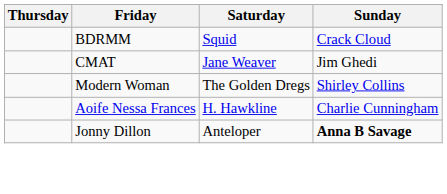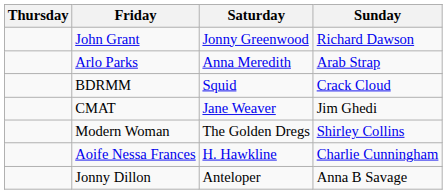 <table class="wikitable">
 <tr>
 <th>Thursday</th>
 <th>Friday</th>
 <th>Saturday</th>
 <th>Sunday</th>
+</tr>
+<tr>
+<td></td>
+<td><a href='#'>John Grant</a></td>
+<td><a href='#'>Jonny Greenwood</a></td>
+<td><a href='#'>Richard Dawson</a></td>
+</tr>
+<tr>
+<td></td>
+<td><a href='#'>Arlo Parks</a></td>
+<td><a href='#'>Anna Meredith</a></td>
+<td><a href='#'>Arab Strap</a></td>
 </tr>
 <tr>
 <td></td>
 <td>BDRMM</td>
 <td><a href='#'>Squid</a></td>
 <td><a href='#'>Crack Cloud</a></td>
 </tr>
 <tr>
 <td></td>
 <td>CMAT</td>
 <td><a href='#'>Jane Weaver</a></td>
 <td>Jim Ghedi</td>
 </tr>
 <tr>
 <td></td>
 <td>Modern Woman</td>
 <td>The Golden Dregs</td>
 <td><a href='#'>Shirley Collins</a></td>
 </tr>
 <tr>
 <td></td>
 <td><a href='#'>Aoife Nessa Frances</a></td>
 <td><a href='#'>H. Hawkline</a></td>
 <td><a href='#'>Charlie Cunningham</a></td>
 </tr>
 <tr>
 <td></td>
 <td>Jonny Dillon</td>
 <td>Anteloper</td>
-<td><strong>Anna B Savage</strong></td>
+<td>Anna B Savage</td>
 </tr>
 </table>
